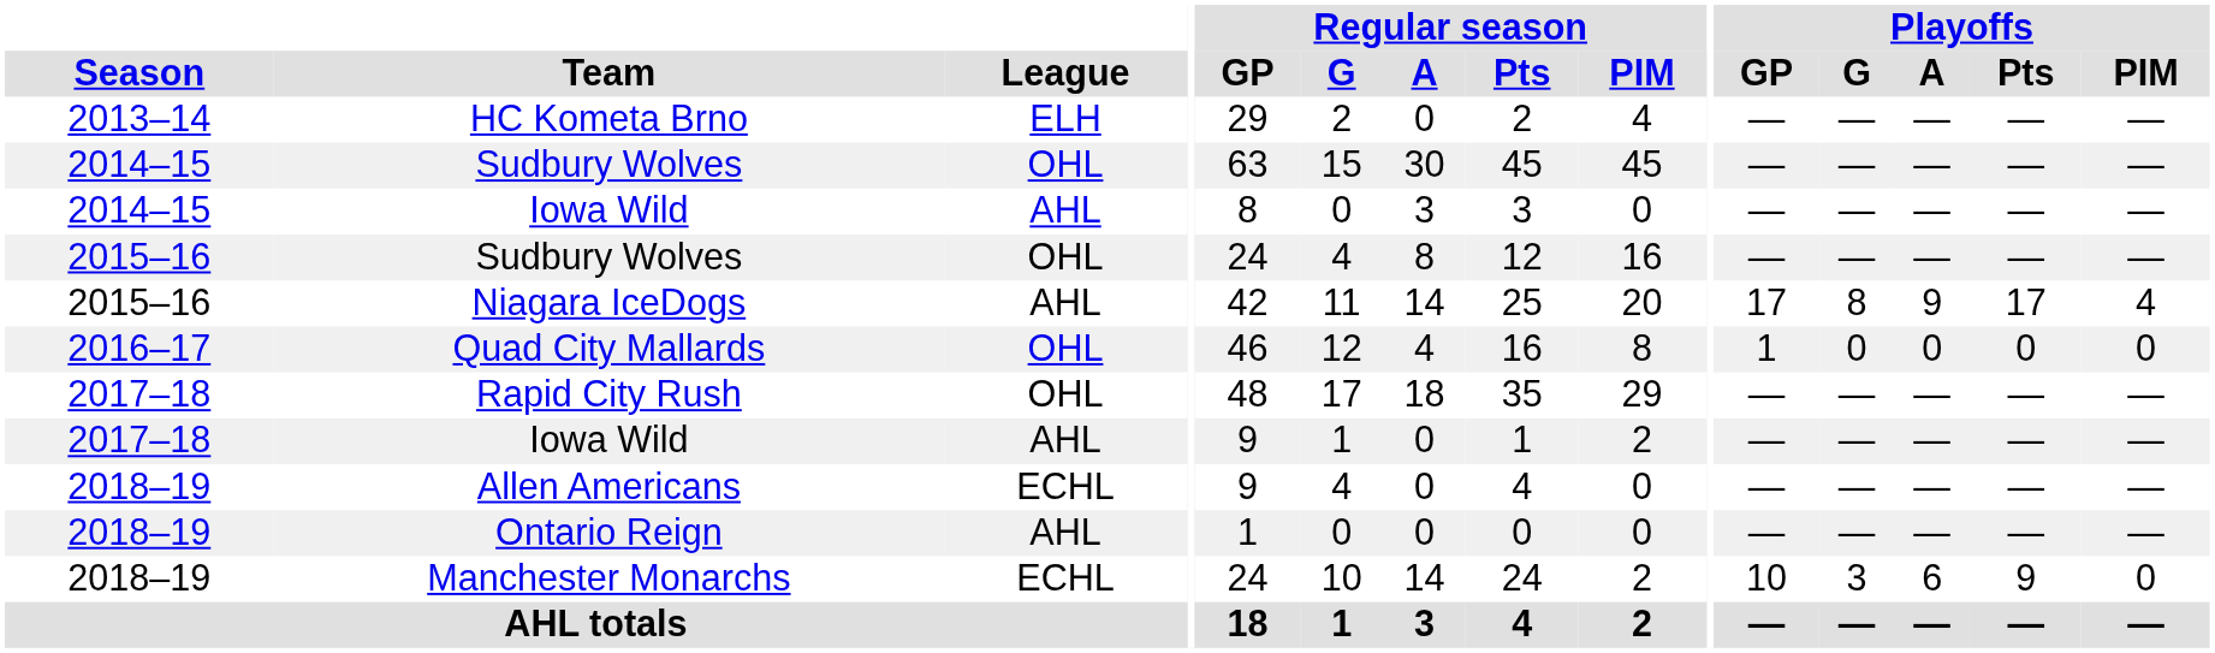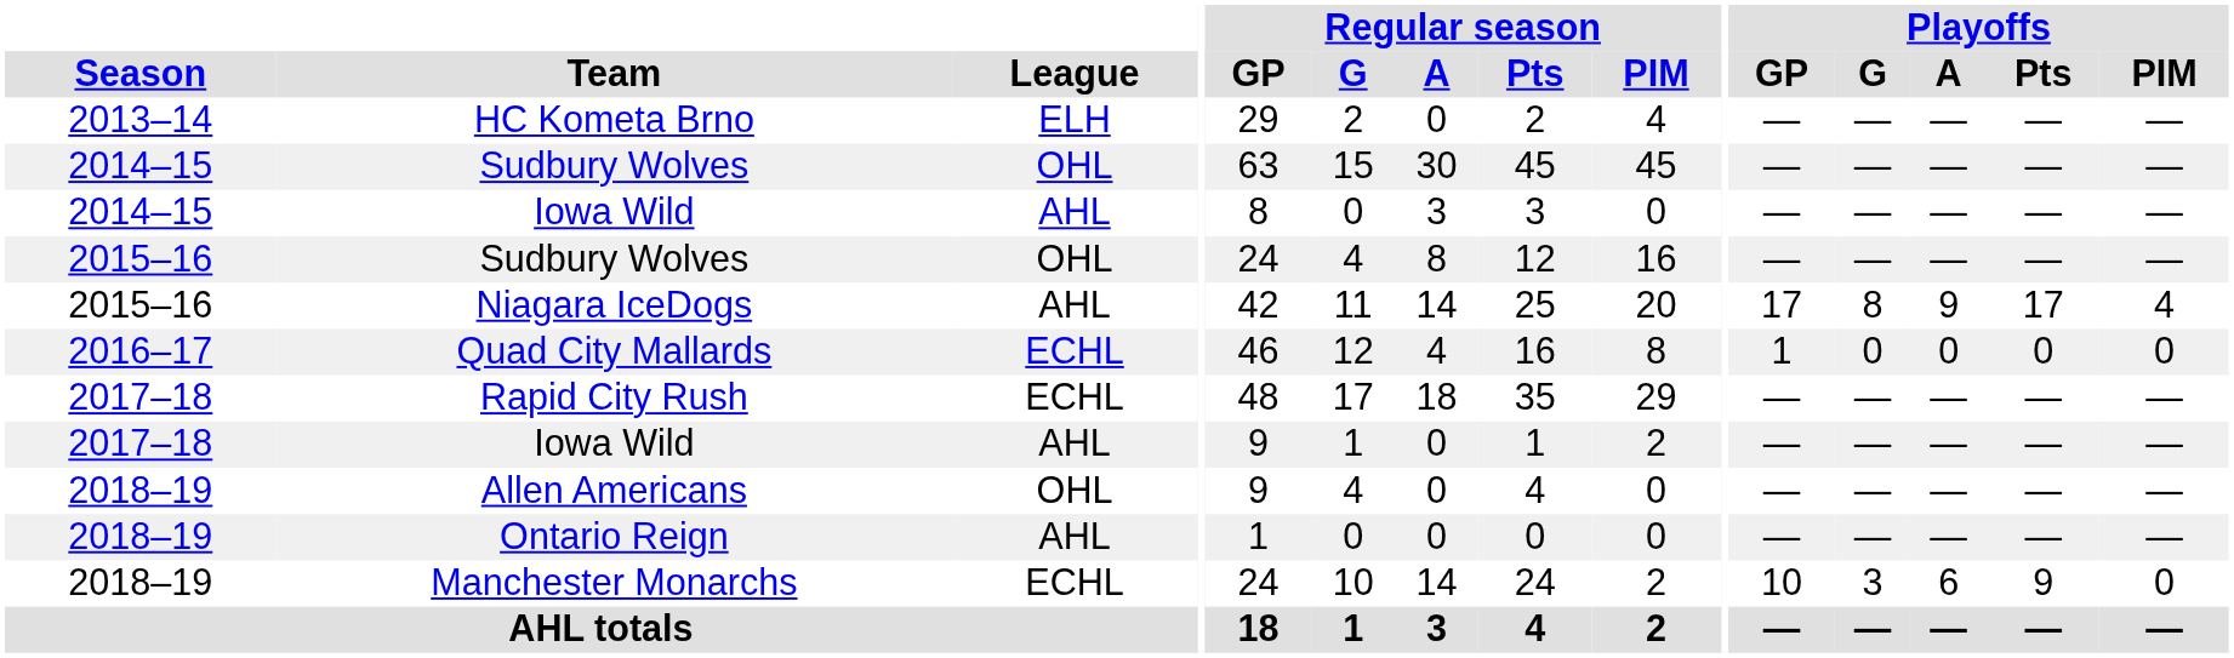 <table border="0" cellpadding="1" cellspacing="0" style="text-align:center; width:60em">
 <tr bgcolor="#e0e0e0">
 <th colspan="3" bgcolor="#ffffff"></th>
 <th rowspan="99" bgcolor="#ffffff"></th>
 <th colspan="5"><a href='#'>Regular season</a></th>
 <th rowspan="99" bgcolor="#ffffff"></th>
 <th colspan="5"><a href='#'>Playoffs</a></th>
 </tr>
 <tr bgcolor="#e0e0e0">
 <th><a href='#'>Season</a></th>
 <th>Team</th>
 <th>League</th>
 <th>GP</th>
 <th><a href='#'>G</a></th>
 <th><a href='#'>A</a></th>
 <th><a href='#'>Pts</a></th>
 <th><a href='#'>PIM</a></th>
 <th>GP</th>
 <th>G</th>
 <th>A</th>
 <th>Pts</th>
 <th>PIM</th>
 </tr>
 <tr>
 <td><a href='#'>2013–14</a></td>
 <td><a href='#'>HC Kometa Brno</a></td>
 <td><a href='#'>ELH</a></td>
 <td>29</td>
 <td>2</td>
 <td>0</td>
 <td>2</td>
 <td>4</td>
 <td>—</td>
 <td>—</td>
 <td>—</td>
 <td>—</td>
 <td>—</td>
 </tr>
 <tr bgcolor="#f0f0f0">
 <td><a href='#'>2014–15</a></td>
 <td><a href='#'>Sudbury Wolves</a></td>
 <td><a href='#'>OHL</a></td>
 <td>63</td>
 <td>15</td>
 <td>30</td>
 <td>45</td>
 <td>45</td>
 <td>—</td>
 <td>—</td>
 <td>—</td>
 <td>—</td>
 <td>—</td>
 </tr>
 <tr>
 <td><a href='#'>2014–15</a></td>
 <td><a href='#'>Iowa Wild</a></td>
 <td><a href='#'>AHL</a></td>
 <td>8</td>
 <td>0</td>
 <td>3</td>
 <td>3</td>
 <td>0</td>
 <td>—</td>
 <td>—</td>
 <td>—</td>
 <td>—</td>
 <td>—</td>
 </tr>
 <tr bgcolor="#f0f0f0">
 <td><a href='#'>2015–16</a></td>
 <td>Sudbury Wolves</td>
 <td>OHL</td>
 <td>24</td>
 <td>4</td>
 <td>8</td>
 <td>12</td>
 <td>16</td>
 <td>—</td>
 <td>—</td>
 <td>—</td>
 <td>—</td>
 <td>—</td>
 </tr>
 <tr>
 <td>2015–16</td>
 <td><a href='#'>Niagara IceDogs</a></td>
 <td>AHL</td>
 <td>42</td>
 <td>11</td>
 <td>14</td>
 <td>25</td>
 <td>20</td>
 <td>17</td>
 <td>8</td>
 <td>9</td>
 <td>17</td>
 <td>4</td>
 </tr>
 <tr bgcolor="#f0f0f0">
 <td><a href='#'>2016–17</a></td>
 <td><a href='#'>Quad City Mallards</a></td>
-<td><a href='#'>OHL</a></td>
+<td><a href='#'>ECHL</a></td>
 <td>46</td>
 <td>12</td>
 <td>4</td>
 <td>16</td>
 <td>8</td>
 <td>1</td>
 <td>0</td>
 <td>0</td>
 <td>0</td>
 <td>0</td>
 </tr>
 <tr>
 <td><a href='#'>2017–18</a></td>
 <td><a href='#'>Rapid City Rush</a></td>
-<td>OHL</td>
+<td>ECHL</td>
 <td>48</td>
 <td>17</td>
 <td>18</td>
 <td>35</td>
 <td>29</td>
 <td>—</td>
 <td>—</td>
 <td>—</td>
 <td>—</td>
 <td>—</td>
 </tr>
 <tr bgcolor="#f0f0f0">
 <td><a href='#'>2017–18</a></td>
 <td>Iowa Wild</td>
 <td>AHL</td>
 <td>9</td>
 <td>1</td>
 <td>0</td>
 <td>1</td>
 <td>2</td>
 <td>—</td>
 <td>—</td>
 <td>—</td>
 <td>—</td>
 <td>—</td>
 </tr>
 <tr>
 <td><a href='#'>2018–19</a></td>
 <td><a href='#'>Allen Americans</a></td>
-<td>ECHL</td>
+<td>OHL</td>
 <td>9</td>
 <td>4</td>
 <td>0</td>
 <td>4</td>
 <td>0</td>
 <td>—</td>
 <td>—</td>
 <td>—</td>
 <td>—</td>
 <td>—</td>
 </tr>
 <tr bgcolor="#f0f0f0">
 <td><a href='#'>2018–19</a></td>
 <td><a href='#'>Ontario Reign</a></td>
 <td>AHL</td>
 <td>1</td>
 <td>0</td>
 <td>0</td>
 <td>0</td>
 <td>0</td>
 <td>—</td>
 <td>—</td>
 <td>—</td>
 <td>—</td>
 <td>—</td>
 </tr>
 <tr>
 <td>2018–19</td>
 <td><a href='#'>Manchester Monarchs</a></td>
 <td>ECHL</td>
 <td>24</td>
 <td>10</td>
 <td>14</td>
 <td>24</td>
 <td>2</td>
 <td>10</td>
 <td>3</td>
 <td>6</td>
 <td>9</td>
 <td>0</td>
 </tr>
 <tr bgcolor="#e0e0e0">
 <th colspan="3">AHL totals</th>
 <th>18</th>
 <th>1</th>
 <th>3</th>
 <th>4</th>
 <th>2</th>
 <th>—</th>
 <th>—</th>
 <th>—</th>
 <th>—</th>
 <th>—</th>
 </tr>
 </table>
